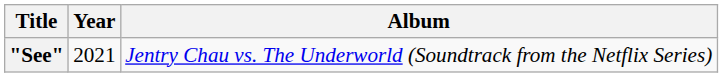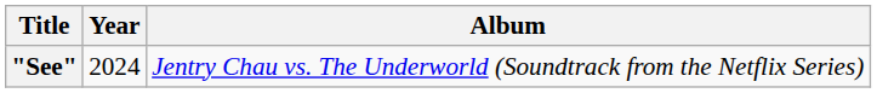 <table class="wikitable plainrowheaders" style="text-align:center">
 <tr>
 <th scope="col">Title</th>
 <th scope="col">Year</th>
 <th scope="col">Album</th>
 </tr>
 <tr>
 <th scope="row">"See"</th>
-<td>2021</td>
+<td>2024</td>
 <td><em><a href='#'>Jentry Chau vs. The Underworld</a> (Soundtrack from the Netflix Series)</em></td>
 </tr>
 </table>
